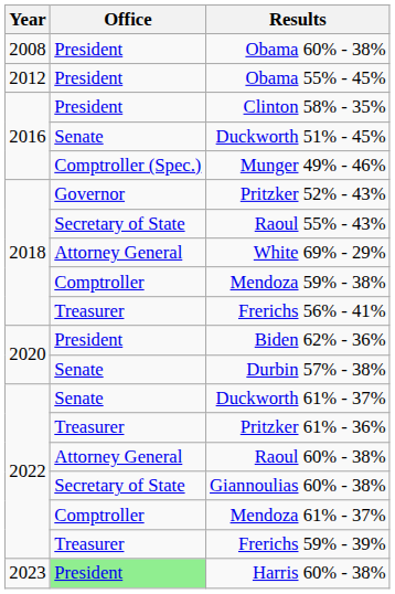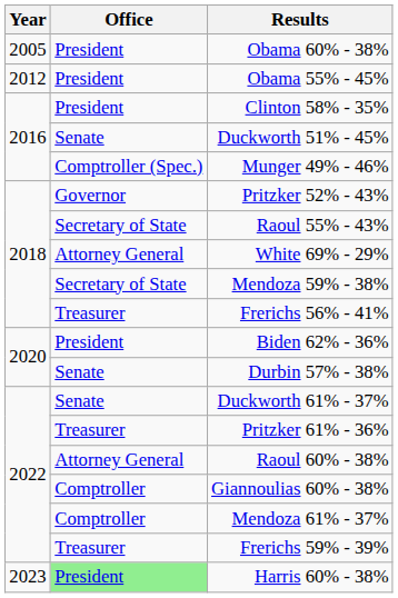 <table class=wikitable>
 <tr>
 <th>Year</th>
 <th>Office</th>
 <th>Results</th>
 </tr>
 <tr>
-<td>2008</td>
+<td>2005</td>
 <td><a href='#'>President</a></td>
 <td align="right" ><a href='#'>Obama</a> 60% - 38%</td>
 </tr>
 <tr>
 <td>2012</td>
 <td><a href='#'>President</a></td>
 <td align="right" ><a href='#'>Obama</a> 55% - 45%</td>
 </tr>
 <tr>
 <td rowspan=3>2016</td>
 <td><a href='#'>President</a></td>
 <td align="right" ><a href='#'>Clinton</a> 58% - 35%</td>
 </tr>
 <tr>
 <td><a href='#'>Senate</a></td>
 <td align="right" ><a href='#'>Duckworth</a> 51% - 45%</td>
 </tr>
 <tr>
 <td><a href='#'>Comptroller (Spec.)</a></td>
 <td align="right" ><a href='#'>Munger</a> 49% - 46%</td>
 </tr>
 <tr>
 <td rowspan=5>2018</td>
 <td><a href='#'>Governor</a></td>
 <td align="right" ><a href='#'>Pritzker</a> 52% - 43%</td>
 </tr>
 <tr>
 <td><a href='#'>Secretary of State</a></td>
 <td align="right" ><a href='#'>Raoul</a> 55% - 43%</td>
 </tr>
 <tr>
 <td><a href='#'>Attorney General</a></td>
 <td align="right" ><a href='#'>White</a> 69% - 29%</td>
 </tr>
 <tr>
-<td><a href='#'>Comptroller</a></td>
+<td><a href='#'>Secretary of State</a></td>
 <td align="right" ><a href='#'>Mendoza</a> 59% - 38%</td>
 </tr>
 <tr>
 <td><a href='#'>Treasurer</a></td>
 <td align="right" ><a href='#'>Frerichs</a> 56% - 41%</td>
 </tr>
 <tr>
 <td rowspan=2>2020</td>
 <td><a href='#'>President</a></td>
 <td align="right" ><a href='#'>Biden</a> 62% - 36%</td>
 </tr>
 <tr>
 <td><a href='#'>Senate</a></td>
 <td align="right" ><a href='#'>Durbin</a> 57% - 38%</td>
 </tr>
 <tr>
 <td rowspan=6>2022</td>
 <td><a href='#'>Senate</a></td>
 <td align="right" ><a href='#'>Duckworth</a> 61% - 37%</td>
 </tr>
 <tr>
 <td><a href='#'>Treasurer</a></td>
 <td align="right" ><a href='#'>Pritzker</a> 61% - 36%</td>
 </tr>
 <tr>
 <td><a href='#'>Attorney General</a></td>
 <td align="right" ><a href='#'>Raoul</a> 60% - 38%</td>
 </tr>
 <tr>
-<td><a href='#'>Secretary of State</a></td>
+<td><a href='#'>Comptroller</a></td>
 <td align="right" ><a href='#'>Giannoulias</a> 60% - 38%</td>
 </tr>
 <tr>
 <td><a href='#'>Comptroller</a></td>
 <td align="right" ><a href='#'>Mendoza</a> 61% - 37%</td>
 </tr>
 <tr>
 <td><a href='#'>Treasurer</a></td>
 <td align="right" ><a href='#'>Frerichs</a> 59% - 39%</td>
 </tr>
 <tr>
 <td>2023</td>
 <td style="background: lightgreen;"><a href='#'>President</a></td>
 <td align="right" ><a href='#'>Harris</a> 60% - 38%</td>
 </tr>
 </table>
